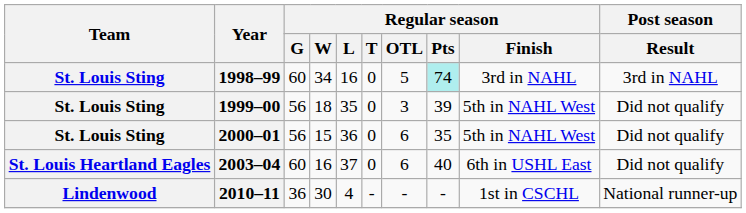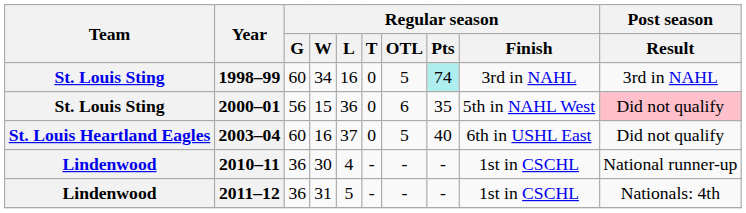 <table class="wikitable" style="font-size: 95%; text-align:center;">
 <tr>
 <th rowspan="2">Team</th>
 <th rowspan="2">Year</th>
 <th colspan="7">Regular season</th>
 <th colspan="1">Post season</th>
 </tr>
 <tr>
 <th>G</th>
 <th>W</th>
 <th>L</th>
 <th>T</th>
 <th>OTL</th>
 <th>Pts</th>
 <th>Finish</th>
 <th>Result</th>
 </tr>
 <tr>
 <th><a href='#'>St. Louis Sting</a></th>
 <th>1998–99</th>
 <td>60</td>
 <td>34</td>
 <td>16</td>
 <td>0</td>
 <td>5</td>
 <td style="background: paleturquoise;">74</td>
 <td>3rd in <a href='#'>NAHL</a></td>
 <td>3rd in <a href='#'>NAHL</a></td>
 </tr>
 <tr>
 <th>St. Louis Sting</th>
-<th>1999–00</th>
-<td>56</td>
-<td>18</td>
-<td>35</td>
-<td>0</td>
-<td>3</td>
-<td>39</td>
-<td>5th in <a href='#'>NAHL West</a></td>
-<td>Did not qualify</td>
-</tr>
-<tr>
-<th>St. Louis Sting</th>
 <th>2000–01</th>
 <td>56</td>
 <td>15</td>
 <td>36</td>
 <td>0</td>
 <td>6</td>
 <td>35</td>
 <td>5th in <a href='#'>NAHL West</a></td>
-<td>Did not qualify</td>
+<td style="background: pink;">Did not qualify</td>
 </tr>
 <tr>
 <th><a href='#'>St. Louis Heartland Eagles</a></th>
 <th>2003–04</th>
 <td>60</td>
 <td>16</td>
 <td>37</td>
 <td>0</td>
-<td>6</td>
+<td>5</td>
 <td>40</td>
 <td>6th in <a href='#'>USHL East</a></td>
 <td>Did not qualify</td>
 </tr>
 <tr>
 <th><a href='#'>Lindenwood</a></th>
 <th>2010–11</th>
 <td>36</td>
 <td>30</td>
 <td>4</td>
 <td>-</td>
 <td>-</td>
 <td>-</td>
 <td>1st in <a href='#'>CSCHL</a></td>
 <td>National runner-up</td>
 </tr>
 <tr>
+<th>Lindenwood</th>
+<th>2011–12</th>
+<td>36</td>
+<td>31</td>
+<td>5</td>
+<td>-</td>
+<td>-</td>
+<td>-</td>
+<td>1st in <a href='#'>CSCHL</a></td>
+<td>Nationals: 4th</td>
+</tr>
+<tr>
 </tr>
 </table>
